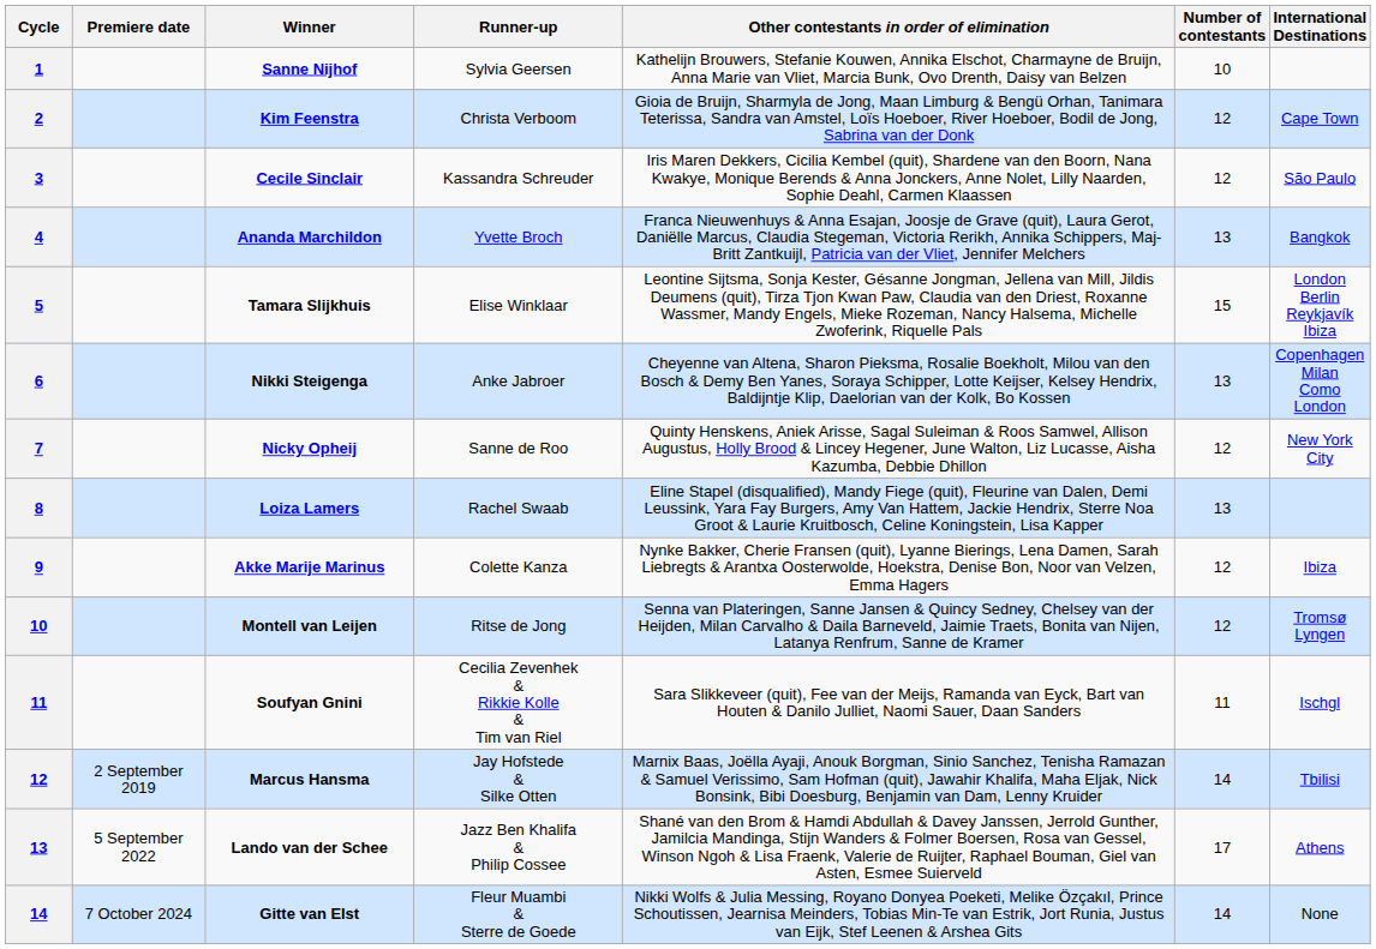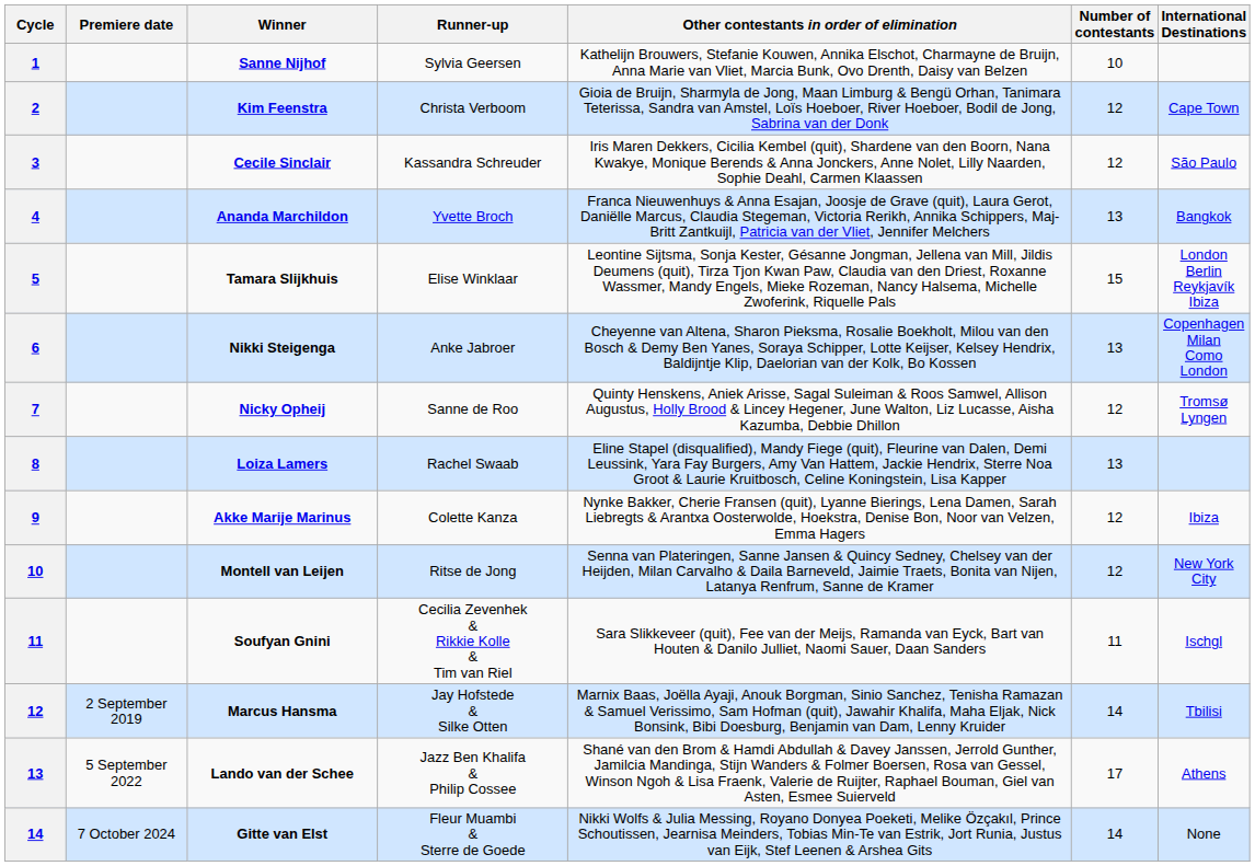 <table class="wikitable" style="font-size:90%; width:100%; text-align: center;">
 <tr>
 <th style="width:5%;">Cycle</th>
 <th style="width:10%;">Premiere date</th>
 <th width=16%>Winner</th>
 <th width=16%>Runner-up</th>
 <th style="width:43%;">Other contestants <em>in order of elimination</em></th>
 <th style="width:3%;">Number of contestants</th>
 <th style="width:8%;">International Destinations</th>
 </tr>
 <tr>
 <th><a href='#'>1</a></th>
 <td></td>
 <td><strong><a href='#'>Sanne Nijhof</a></strong></td>
 <td>Sylvia Geersen</td>
 <td>Kathelijn Brouwers, Stefanie Kouwen, Annika Elschot, Charmayne de Bruijn, Anna Marie van Vliet, Marcia Bunk, Ovo Drenth, Daisy van Belzen</td>
 <td>10</td>
 <td></td>
 </tr>
 <tr style="background: #D0E6FF;">
 <th><a href='#'>2</a></th>
 <td></td>
 <td><strong><a href='#'>Kim Feenstra</a></strong></td>
 <td>Christa Verboom</td>
 <td>Gioia de Bruijn, Sharmyla de Jong, Maan Limburg & Bengü Orhan, Tanimara Teterissa, Sandra van Amstel, Loïs Hoeboer, River Hoeboer, Bodil de Jong, <a href='#'>Sabrina van der Donk</a></td>
 <td>12</td>
 <td><a href='#'>Cape Town</a></td>
 </tr>
 <tr>
 <th><a href='#'>3</a></th>
 <td></td>
 <td><strong><a href='#'>Cecile Sinclair</a></strong></td>
 <td>Kassandra Schreuder</td>
 <td>Iris Maren Dekkers, Cicilia Kembel (quit), Shardene van den Boorn, Nana Kwakye, Monique Berends & Anna Jonckers, Anne Nolet, Lilly Naarden, Sophie Deahl, Carmen Klaassen</td>
 <td>12</td>
 <td><a href='#'>São Paulo</a></td>
 </tr>
 <tr style="background: #D0E6FF;">
 <th><a href='#'>4</a></th>
 <td></td>
 <td><strong><a href='#'>Ananda Marchildon</a></strong></td>
 <td><a href='#'>Yvette Broch</a></td>
 <td>Franca Nieuwenhuys & Anna Esajan, Joosje de Grave (quit), Laura Gerot, Daniëlle Marcus, Claudia Stegeman, Victoria Rerikh, Annika Schippers, Maj-Britt Zantkuijl, <a href='#'>Patricia van der Vliet</a>, Jennifer Melchers</td>
 <td>13</td>
 <td><a href='#'>Bangkok</a></td>
 </tr>
 <tr>
 <th><a href='#'>5</a></th>
 <td></td>
 <td><strong>Tamara Slijkhuis</strong></td>
 <td>Elise Winklaar</td>
 <td>Leontine Sijtsma, Sonja Kester, Gésanne Jongman, Jellena van Mill, Jildis Deumens (quit), Tirza Tjon Kwan Paw, Claudia van den Driest, Roxanne Wassmer, Mandy Engels, Mieke Rozeman, Nancy Halsema, Michelle Zwoferink, Riquelle Pals</td>
 <td>15</td>
 <td><a href='#'>London</a><br><a href='#'>Berlin</a><br><a href='#'>Reykjavík</a><br><a href='#'>Ibiza</a></td>
 </tr>
 <tr style="background: #D0E6FF;">
 <th><a href='#'>6</a></th>
 <td></td>
 <td><strong>Nikki Steigenga</strong></td>
 <td>Anke Jabroer</td>
 <td>Cheyenne van Altena, Sharon Pieksma, Rosalie Boekholt, Milou van den Bosch & Demy Ben Yanes, Soraya Schipper, Lotte Keijser, Kelsey Hendrix, Baldijntje Klip, Daelorian van der Kolk, Bo Kossen</td>
 <td>13</td>
 <td><a href='#'>Copenhagen</a><br><a href='#'>Milan</a><br><a href='#'>Como</a><br><a href='#'>London</a></td>
 </tr>
 <tr>
 <th><a href='#'>7</a></th>
 <td></td>
 <td><strong><a href='#'>Nicky Opheij</a></strong></td>
 <td>Sanne de Roo</td>
 <td>Quinty Henskens, Aniek Arisse, Sagal Suleiman & Roos Samwel, Allison Augustus, <a href='#'> Holly Brood</a> & Lincey Hegener, June Walton, Liz Lucasse, Aisha Kazumba, Debbie Dhillon</td>
 <td>12</td>
-<td><a href='#'>New York City</a></td>
+<td><a href='#'>Tromsø</a><br><a href='#'>Lyngen</a></td>
 </tr>
 <tr style="background: #D0E6FF;">
 <th><a href='#'>8</a></th>
 <td></td>
 <td><strong><a href='#'>Loiza Lamers</a></strong></td>
 <td>Rachel Swaab</td>
 <td>Eline Stapel (disqualified), Mandy Fiege (quit), Fleurine van Dalen, Demi Leussink, Yara Fay Burgers, Amy Van Hattem, Jackie Hendrix, Sterre Noa Groot & Laurie Kruitbosch, Celine Koningstein, Lisa Kapper</td>
 <td>13</td>
 <td></td>
 </tr>
 <tr>
 <th><a href='#'>9</a></th>
 <td></td>
 <td><strong><a href='#'>Akke Marije Marinus</a></strong></td>
 <td>Colette Kanza</td>
 <td>Nynke Bakker, Cherie Fransen (quit), Lyanne Bierings, Lena Damen, Sarah Liebregts & Arantxa Oosterwolde,  Hoekstra, Denise Bon, Noor van Velzen, Emma Hagers</td>
 <td>12</td>
 <td><a href='#'>Ibiza</a></td>
 </tr>
 <tr style="background: #D0E6FF;">
 <th><a href='#'>10</a></th>
 <td></td>
 <td><strong>Montell van Leijen</strong></td>
 <td>Ritse de Jong</td>
 <td>Senna van Plateringen, Sanne Jansen & Quincy Sedney, Chelsey van der Heijden, Milan Carvalho & Daila Barneveld, Jaimie Traets, Bonita van Nijen, Latanya Renfrum, Sanne de Kramer</td>
 <td>12<br></td>
-<td><a href='#'>Tromsø</a><br><a href='#'>Lyngen</a></td>
+<td><a href='#'>New York City</a></td>
 </tr>
 <tr>
 <th><a href='#'>11</a></th>
 <td></td>
 <td><strong>Soufyan Gnini</strong></td>
 <td>Cecilia Zevenhek<br> &<br> <a href='#'>Rikkie Kolle</a> <br>&<br> Tim van Riel</td>
 <td>Sara Slikkeveer (quit), Fee van der Meijs, Ramanda van Eyck, Bart van Houten & Danilo Julliet, Naomi Sauer, Daan Sanders</td>
 <td>11</td>
 <td><a href='#'>Ischgl</a></td>
 </tr>
 <tr style="background: #D0E6FF;">
 <th><a href='#'>12</a></th>
 <td>2 September 2019</td>
 <td><strong>Marcus Hansma</strong></td>
 <td>Jay Hofstede <br>&<br> Silke Otten</td>
 <td>Marnix Baas, Joëlla Ayaji, Anouk Borgman, Sinio Sanchez, Tenisha Ramazan & Samuel Verissimo, Sam Hofman (quit), Jawahir Khalifa, Maha Eljak, Nick Bonsink, Bibi Doesburg, Benjamin van Dam, Lenny Kruider</td>
 <td>14</td>
 <td><a href='#'>Tbilisi</a></td>
 </tr>
 <tr>
 <th><a href='#'>13</a></th>
 <td>5 September 2022</td>
 <td><strong>Lando van der Schee</strong></td>
 <td>Jazz Ben Khalifa <br>&<br> Philip Cossee</td>
 <td>Shané van den Brom & Hamdi Abdullah & Davey Janssen, Jerrold Gunther, Jamilcia Mandinga, Stijn Wanders & Folmer Boersen, Rosa van Gessel, Winson Ngoh & Lisa Fraenk, Valerie de Ruijter, Raphael Bouman, Giel van Asten, Esmee Suierveld</td>
 <td>17</td>
 <td><a href='#'>Athens</a><br></td>
 </tr>
 <tr style="background: #D0E6FF;">
 <th><a href='#'>14</a></th>
 <td>7 October 2024</td>
 <td><strong>Gitte van Elst</strong></td>
 <td>Fleur Muambi <br>&<br> Sterre de Goede</td>
 <td>Nikki Wolfs & Julia Messing, Royano Donyea Poeketi, Melike Özçakıl, Prince Schoutissen, Jearnisa Meinders, Tobias Min-Te van Estrik, Jort Runia, Justus van Eijk, Stef Leenen & Arshea Gits</td>
 <td>14</td>
 <td>None</td>
 </tr>
 </table>
